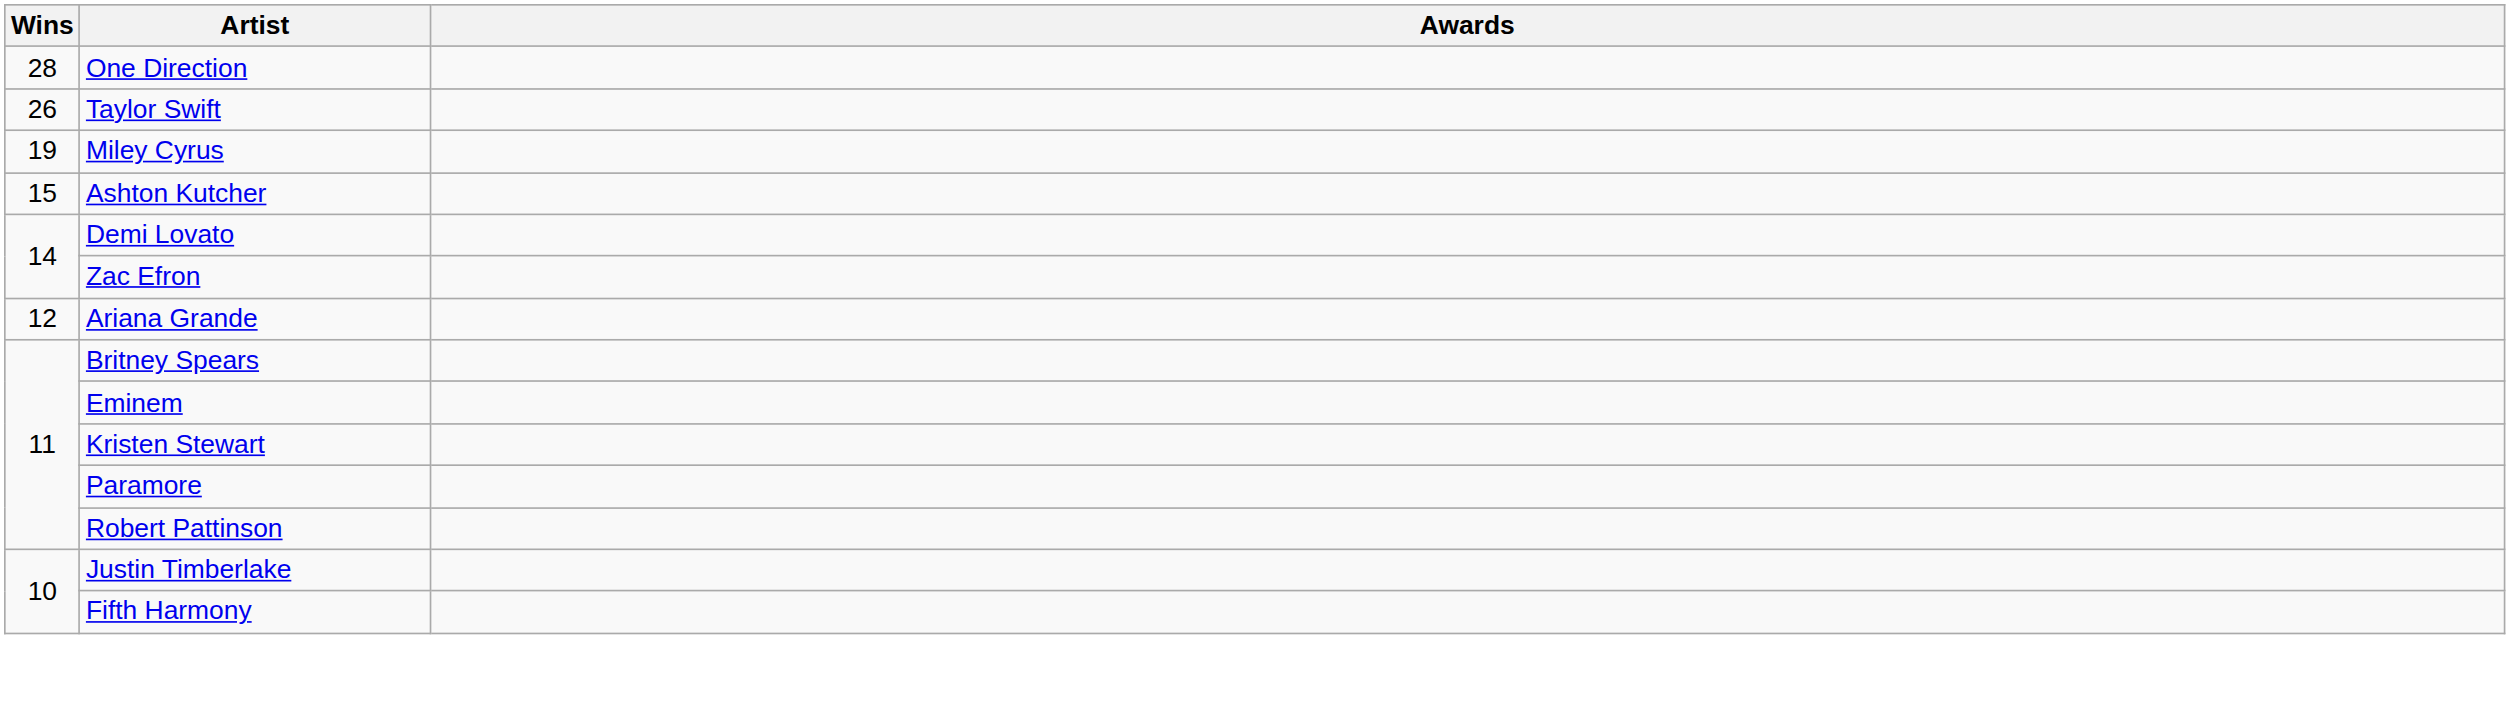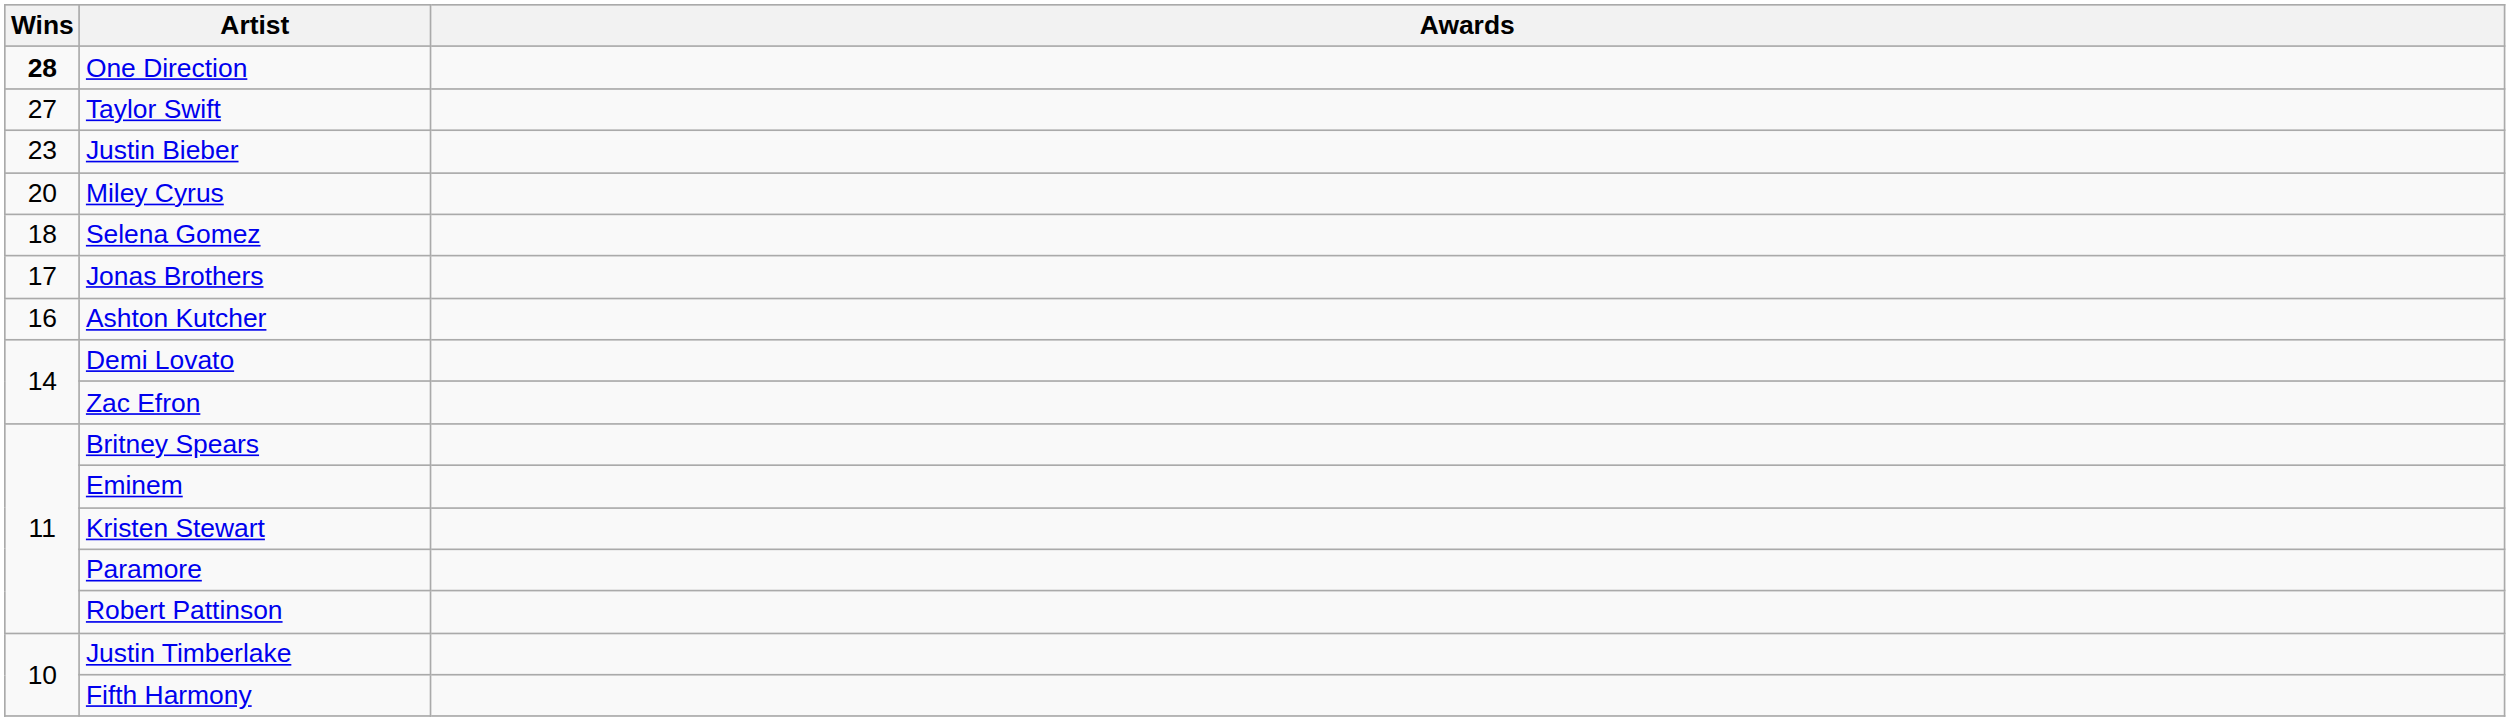 <table class="wikitable">
 <tr>
 <th style="width:3%">Wins</th>
 <th style="width:14%">Artist</th>
 <th style="width:83%">Awards</th>
 </tr>
 <tr>
-<td style="text-align:center;">28</td>
+<td style="text-align:center;"><strong>28</strong></td>
 <td><a href='#'>One Direction</a></td>
 <td></td>
 </tr>
 <tr>
-<td style="text-align:center;">26</td>
+<td style="text-align:center;">27</td>
 <td><a href='#'>Taylor Swift</a></td>
 <td></td>
 </tr>
 <tr>
-<td style="text-align:center;">19</td>
+<td style="text-align:center;">23</td>
+<td><a href='#'>Justin Bieber</a></td>
+<td></td>
+</tr>
+<tr>
+<td style="text-align:center;">20</td>
 <td><a href='#'>Miley Cyrus</a></td>
 <td></td>
 </tr>
 <tr>
-<td rowspan="1" style="text-align:center;">15</td>
+<td rowspan="1" style="text-align:center;">18</td>
+<td><a href='#'>Selena Gomez</a></td>
+<td></td>
+</tr>
+<tr>
+<td rowspan="1" style="text-align:center;">17</td>
+<td><a href='#'>Jonas Brothers</a></td>
+<td></td>
+</tr>
+<tr>
+<td rowspan="1" style="text-align:center;">16</td>
 <td><a href='#'>Ashton Kutcher</a></td>
 <td></td>
 </tr>
 <tr>
 <td rowspan="2" style="text-align:center;">14</td>
 <td><a href='#'>Demi Lovato</a></td>
 <td></td>
 </tr>
 <tr>
 <td><a href='#'>Zac Efron</a></td>
-<td></td>
-</tr>
-<tr>
-<td rowspan="1" style="text-align:center;">12</td>
-<td><a href='#'>Ariana Grande</a></td>
 <td></td>
 </tr>
 <tr>
 <td rowspan="5" style="text-align:center;">11</td>
 <td><a href='#'>Britney Spears</a></td>
 <td></td>
 </tr>
 <tr>
 <td><a href='#'>Eminem</a></td>
 <td></td>
 </tr>
 <tr>
 <td><a href='#'>Kristen Stewart</a></td>
 <td></td>
 </tr>
 <tr>
 <td><a href='#'>Paramore</a></td>
 <td></td>
 </tr>
 <tr>
 <td><a href='#'>Robert Pattinson</a></td>
 <td></td>
 </tr>
 <tr>
 <td rowspan="2" style="text-align:center;">10</td>
 <td><a href='#'>Justin Timberlake</a></td>
 <td></td>
 </tr>
 <tr>
 <td><a href='#'>Fifth Harmony</a></td>
 <td></td>
 </tr>
 </table>
